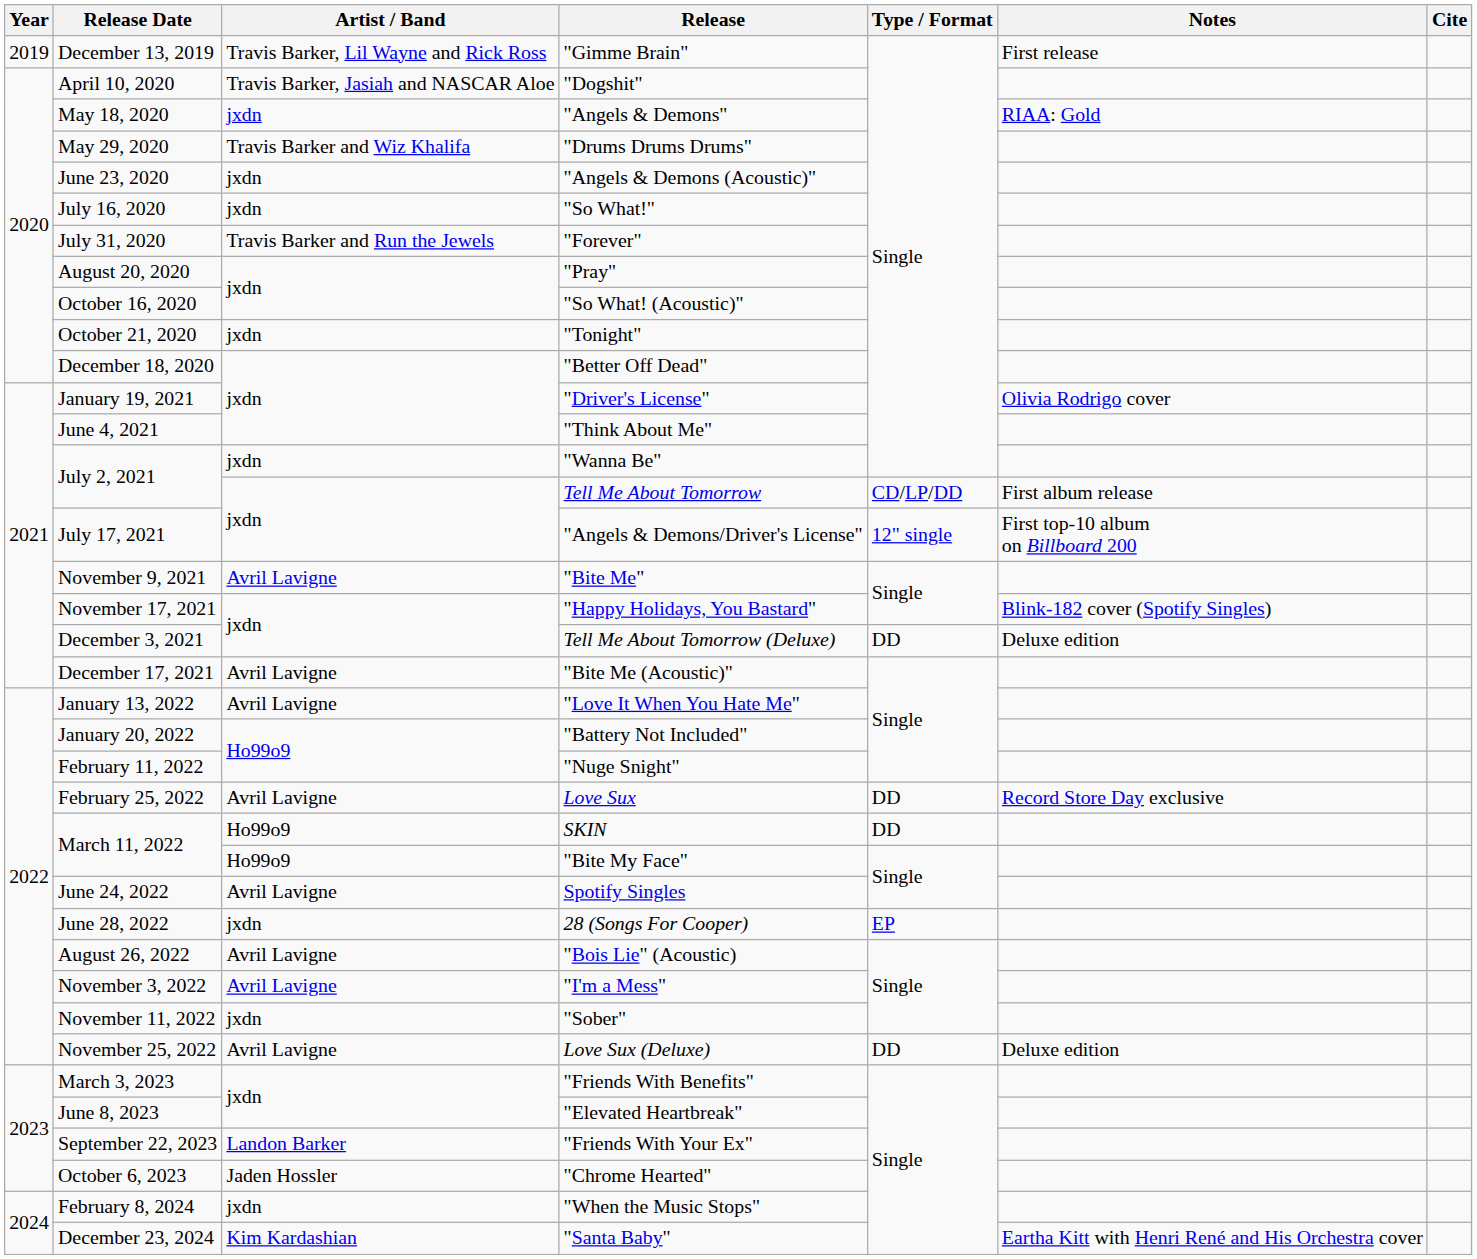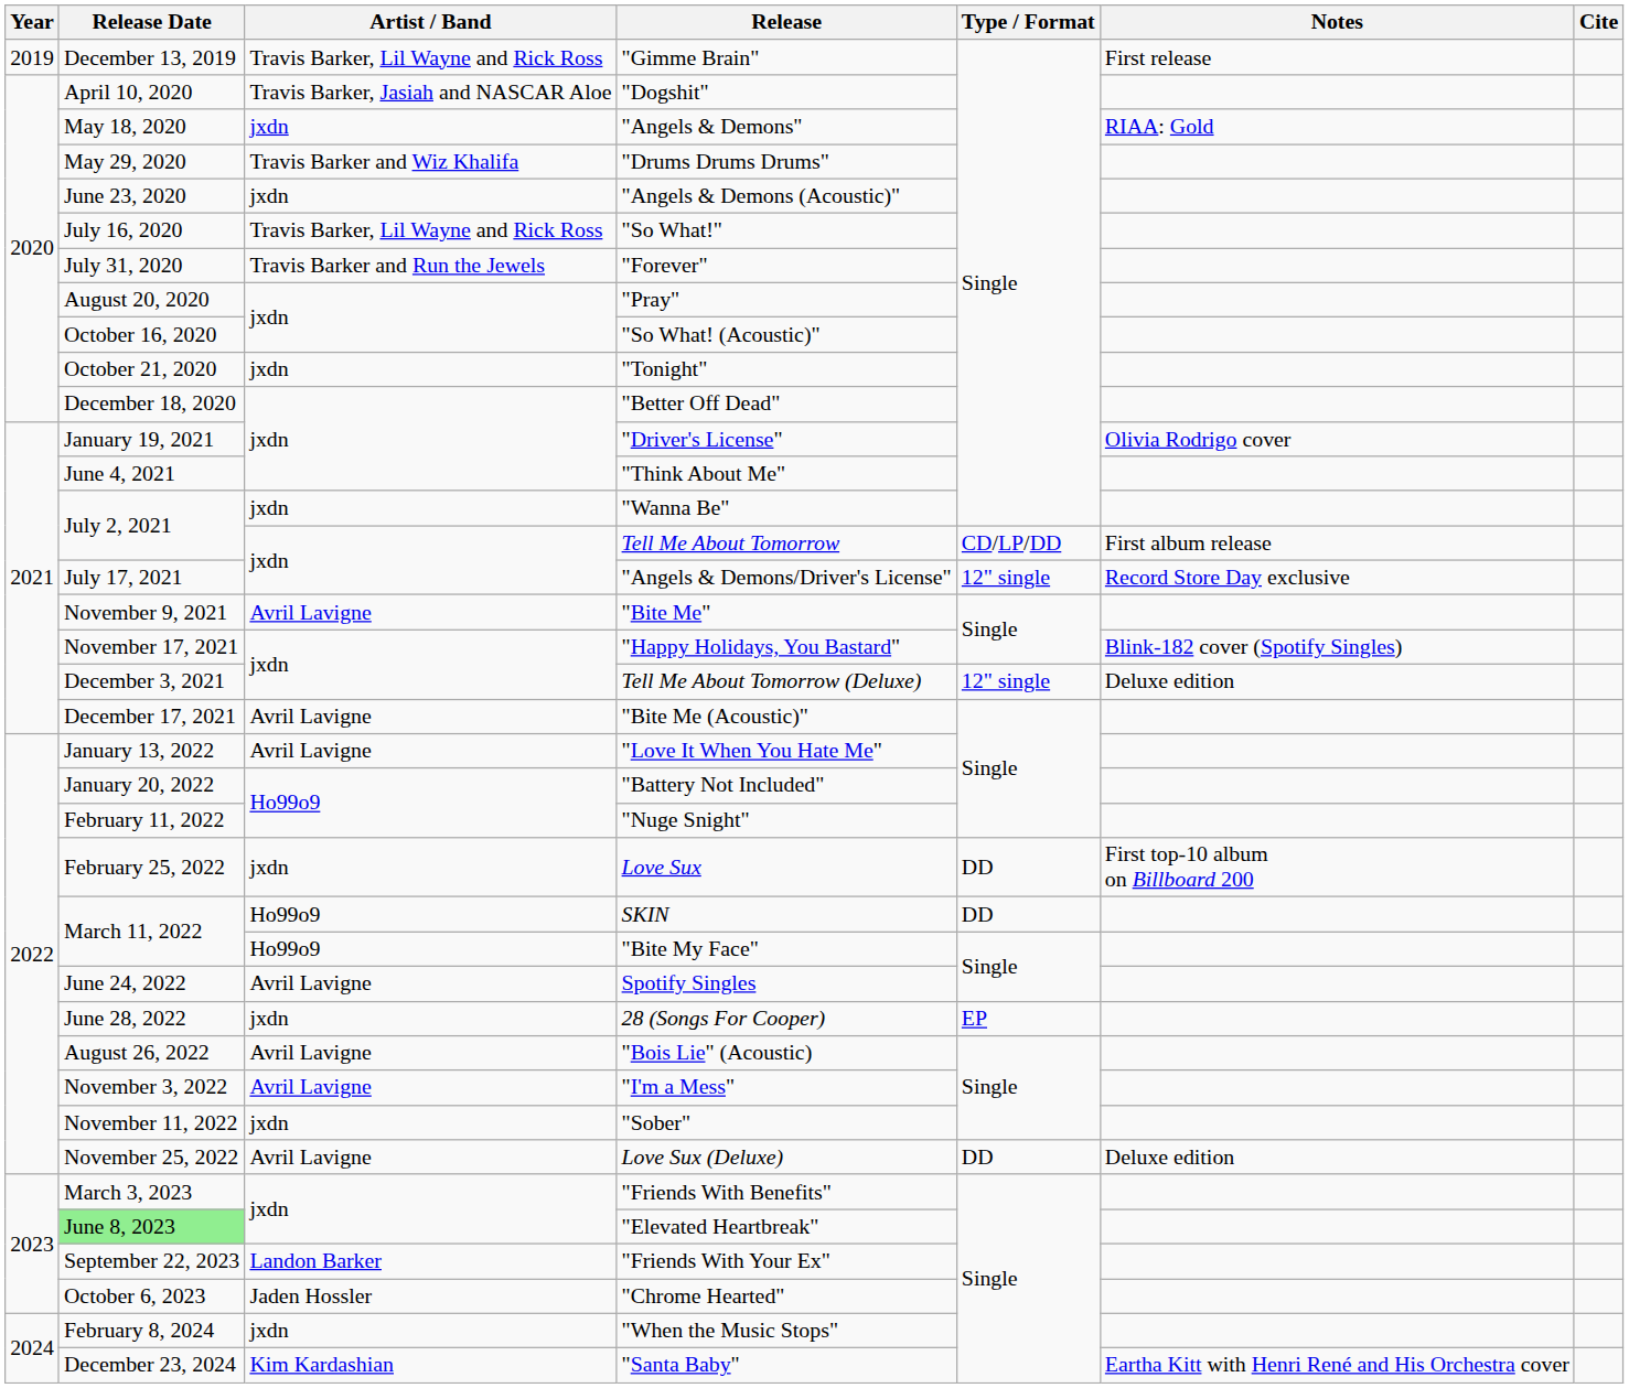 <table class="wikitable">
 <tr>
 <th>Year</th>
 <th>Release Date</th>
 <th>Artist / Band</th>
 <th>Release</th>
 <th>Type / Format</th>
 <th>Notes</th>
 <th>Cite</th>
 </tr>
 <tr>
 <td>2019</td>
 <td>December 13, 2019</td>
 <td>Travis Barker, <a href='#'>Lil Wayne</a> and <a href='#'>Rick Ross</a></td>
 <td>"Gimme Brain"</td>
 <td rowspan="14">Single</td>
 <td>First release</td>
 <td></td>
 </tr>
 <tr>
 <td rowspan="10">2020</td>
 <td>April 10, 2020</td>
 <td>Travis Barker, <a href='#'>Jasiah</a> and NASCAR Aloe</td>
 <td>"Dogshit"</td>
 <td></td>
 <td></td>
 </tr>
 <tr>
 <td>May 18, 2020</td>
 <td><a href='#'>jxdn</a></td>
 <td>"Angels & Demons"</td>
 <td><a href='#'>RIAA</a>: <a href='#'>Gold</a></td>
 <td></td>
 </tr>
 <tr>
 <td>May 29, 2020</td>
 <td>Travis Barker and <a href='#'>Wiz Khalifa</a></td>
 <td>"Drums Drums Drums"</td>
 <td></td>
 <td></td>
 </tr>
 <tr>
 <td>June 23, 2020</td>
 <td>jxdn</td>
 <td>"Angels & Demons (Acoustic)"</td>
 <td></td>
 <td></td>
 </tr>
 <tr>
 <td>July 16, 2020</td>
-<td>jxdn </td>
+<td>Travis Barker, <a href='#'>Lil Wayne</a> and <a href='#'>Rick Ross</a></td>
 <td>"So What!"</td>
 <td></td>
 <td></td>
 </tr>
 <tr>
 <td>July 31, 2020</td>
 <td>Travis Barker and <a href='#'>Run the Jewels</a></td>
 <td>"Forever"</td>
 <td></td>
 <td></td>
 </tr>
 <tr>
 <td>August 20, 2020</td>
 <td rowspan="2">jxdn</td>
 <td>"Pray"</td>
 <td></td>
 <td></td>
 </tr>
 <tr>
 <td>October 16, 2020</td>
 <td>"So What! (Acoustic)"</td>
 <td></td>
 <td></td>
 </tr>
 <tr>
 <td>October 21, 2020</td>
 <td>jxdn </td>
 <td>"Tonight"</td>
 <td></td>
 <td></td>
 </tr>
 <tr>
 <td>December 18, 2020</td>
 <td rowspan="3">jxdn</td>
 <td>"Better Off Dead"</td>
 <td></td>
 <td></td>
 </tr>
 <tr>
 <td rowspan="9">2021</td>
 <td>January 19, 2021</td>
 <td>"<a href='#'>Driver's License</a>"</td>
 <td><a href='#'>Olivia Rodrigo</a> cover</td>
 <td></td>
 </tr>
 <tr>
 <td>June 4, 2021</td>
 <td>"Think About Me"</td>
 <td></td>
 <td></td>
 </tr>
 <tr>
 <td rowspan="2">July 2, 2021</td>
 <td>jxdn </td>
 <td>"Wanna Be"</td>
 <td></td>
 <td></td>
 </tr>
 <tr>
 <td rowspan="2">jxdn</td>
 <td><em><a href='#'>Tell Me About Tomorrow</a></em></td>
 <td><a href='#'>CD</a>/<a href='#'>LP</a>/<a href='#'>DD</a></td>
 <td>First album release</td>
 <td></td>
 </tr>
 <tr>
 <td>July 17, 2021</td>
 <td>"Angels & Demons/Driver's License"</td>
 <td><a href='#'>12" single</a></td>
-<td>First top-10 album <br>on <a href='#'><em>Billboard</em> 200</a></td>
+<td><a href='#'>Record Store Day</a> exclusive</td>
 <td></td>
 </tr>
 <tr>
 <td>November 9, 2021</td>
 <td><a href='#'>Avril Lavigne</a></td>
 <td>"<a href='#'>Bite Me</a>"</td>
 <td rowspan="2">Single</td>
 <td></td>
 <td></td>
 </tr>
 <tr>
 <td>November 17, 2021</td>
 <td rowspan="2">jxdn</td>
 <td>"<a href='#'>Happy Holidays, You Bastard</a>"</td>
 <td><a href='#'>Blink-182</a> cover (<a href='#'>Spotify Singles</a>)</td>
 <td></td>
 </tr>
 <tr>
 <td>December 3, 2021</td>
 <td><em>Tell Me About Tomorrow (Deluxe)</em></td>
-<td>DD</td>
+<td><a href='#'>12" single</a></td>
 <td>Deluxe edition</td>
 <td></td>
 </tr>
 <tr>
 <td>December 17, 2021</td>
 <td>Avril Lavigne</td>
 <td>"Bite Me (Acoustic)"</td>
 <td rowspan="4">Single</td>
 <td></td>
 <td></td>
 </tr>
 <tr>
 <td rowspan="12">2022</td>
 <td>January 13, 2022</td>
 <td>Avril Lavigne </td>
 <td>"<a href='#'>Love It When You Hate Me</a>"</td>
 <td></td>
 <td></td>
 </tr>
 <tr>
 <td>January 20, 2022</td>
 <td rowspan="2"><a href='#'>Ho99o9</a></td>
 <td>"Battery Not Included"</td>
 <td></td>
 <td></td>
 </tr>
 <tr>
 <td>February 11, 2022</td>
 <td>"Nuge Snight"</td>
 <td></td>
 <td></td>
 </tr>
 <tr>
 <td>February 25, 2022</td>
-<td>Avril Lavigne</td>
+<td>jxdn </td>
 <td><em><a href='#'>Love Sux</a></em></td>
 <td>DD</td>
-<td><a href='#'>Record Store Day</a> exclusive</td>
+<td>First top-10 album <br>on <a href='#'><em>Billboard</em> 200</a></td>
 <td></td>
 </tr>
 <tr>
 <td rowspan="2">March 11, 2022</td>
 <td>Ho99o9</td>
 <td><em>SKIN</em></td>
 <td>DD</td>
 <td></td>
 <td></td>
 </tr>
 <tr>
 <td>Ho99o9 </td>
 <td>"Bite My Face"</td>
 <td rowspan="2">Single</td>
 <td></td>
 <td></td>
 </tr>
 <tr>
 <td>June 24, 2022</td>
 <td>Avril Lavigne</td>
 <td><a href='#'>Spotify Singles</a></td>
 <td></td>
 <td></td>
 </tr>
 <tr>
 <td>June 28, 2022</td>
 <td>jxdn</td>
 <td><em>28 (Songs For Cooper)</em></td>
 <td><a href='#'>EP</a></td>
 <td></td>
 <td></td>
 </tr>
 <tr>
 <td>August 26, 2022</td>
 <td>Avril Lavigne </td>
 <td>"<a href='#'>Bois Lie</a>" (Acoustic)</td>
 <td rowspan="3">Single</td>
 <td></td>
 <td></td>
 </tr>
 <tr>
 <td>November 3, 2022</td>
 <td><a href='#'>Avril Lavigne</a></td>
 <td>"<a href='#'>I'm a Mess</a>"</td>
 <td></td>
 <td></td>
 </tr>
 <tr>
 <td>November 11, 2022</td>
 <td>jxdn</td>
 <td>"Sober"</td>
 <td></td>
 <td></td>
 </tr>
 <tr>
 <td>November 25, 2022</td>
 <td>Avril Lavigne</td>
 <td><em>Love Sux</em> <em>(Deluxe)</em></td>
 <td>DD</td>
 <td>Deluxe edition</td>
 <td></td>
 </tr>
 <tr>
 <td rowspan="4">2023</td>
 <td>March 3, 2023</td>
 <td rowspan="2">jxdn</td>
 <td>"Friends With Benefits"</td>
 <td rowspan="6">Single</td>
 <td></td>
 <td></td>
 </tr>
 <tr>
-<td>June 8, 2023</td>
+<td style="background: lightgreen;">June 8, 2023</td>
 <td>"Elevated Heartbreak"</td>
 <td></td>
 <td></td>
 </tr>
 <tr>
 <td>September 22, 2023</td>
 <td><a href='#'>Landon Barker</a></td>
 <td>"Friends With Your Ex"</td>
 <td></td>
 <td></td>
 </tr>
 <tr>
 <td>October 6, 2023</td>
 <td>Jaden Hossler</td>
 <td>"Chrome Hearted"</td>
 <td></td>
 <td></td>
 </tr>
 <tr>
 <td rowspan="2">2024</td>
 <td>February 8, 2024</td>
 <td>jxdn</td>
 <td>"When the Music Stops"</td>
 <td></td>
 <td></td>
 </tr>
 <tr>
 <td>December 23, 2024</td>
 <td><a href='#'>Kim Kardashian</a></td>
 <td>"<a href='#'>Santa Baby</a>"</td>
 <td><a href='#'>Eartha Kitt</a> with <a href='#'>Henri René and His Orchestra</a> cover</td>
 <td></td>
 </tr>
 </table>
